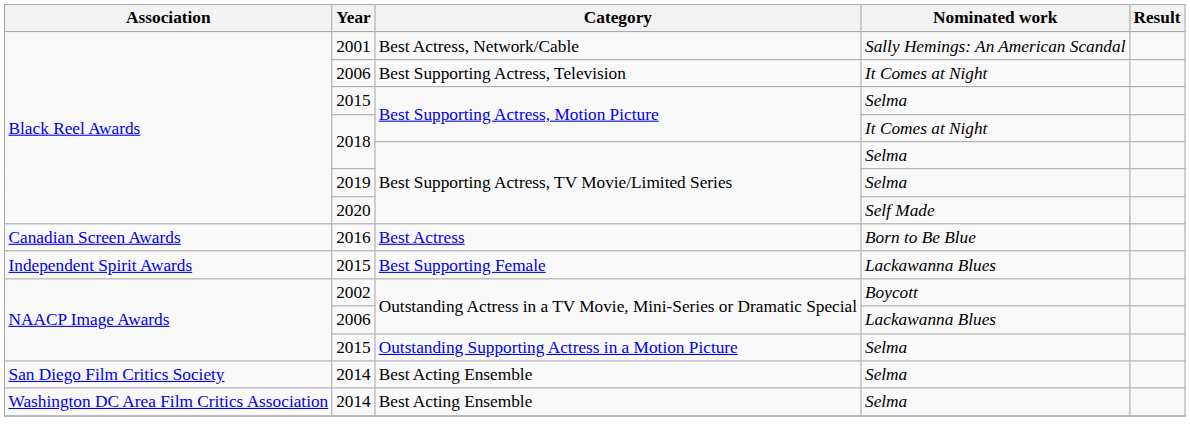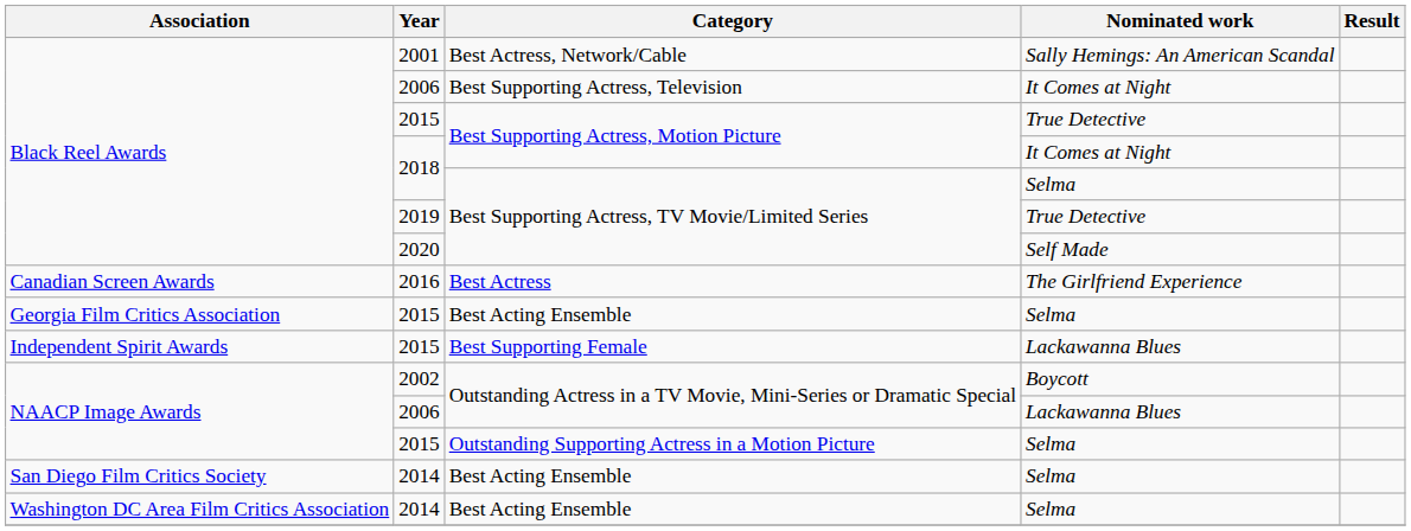 <table class="wikitable sortable plainrowheaders">
 <tr>
 <th>Association</th>
 <th>Year</th>
 <th>Category</th>
 <th>Nominated work</th>
 <th>Result</th>
 </tr>
 <tr>
 <td rowspan="7"><a href='#'>Black Reel Awards</a></td>
 <td>2001</td>
 <td>Best Actress, Network/Cable</td>
 <td><em>Sally Hemings: An American Scandal</em></td>
 <td></td>
 </tr>
 <tr>
 <td>2006</td>
 <td>Best Supporting Actress, Television</td>
 <td><em>It Comes at Night</em></td>
 <td></td>
 </tr>
 <tr>
 <td>2015</td>
 <td rowspan="2"><a href='#'>Best Supporting Actress, Motion Picture</a></td>
-<td><em>Selma</em></td>
+<td><em>True Detective</em></td>
 <td></td>
 </tr>
 <tr>
 <td rowspan="2">2018</td>
 <td><em>It Comes at Night</em></td>
 <td></td>
 </tr>
 <tr>
 <td rowspan="3">Best Supporting Actress, TV Movie/Limited Series</td>
 <td><em>Selma</em></td>
 <td></td>
 </tr>
 <tr>
 <td>2019</td>
-<td><em>Selma</em></td>
+<td><em>True Detective</em></td>
 <td></td>
 </tr>
 <tr>
 <td>2020</td>
 <td><em>Self Made</em></td>
 <td></td>
 </tr>
 <tr>
 <td><a href='#'>Canadian Screen Awards</a></td>
 <td>2016</td>
 <td><a href='#'>Best Actress</a></td>
-<td><em>Born to Be Blue</em></td>
+<td><em>The Girlfriend Experience</em></td>
+<td></td>
+</tr>
+<tr>
+<td><a href='#'>Georgia Film Critics Association</a></td>
+<td>2015</td>
+<td>Best Acting Ensemble</td>
+<td><em>Selma</em></td>
 <td></td>
 </tr>
 <tr>
 <td><a href='#'>Independent Spirit Awards</a></td>
 <td>2015</td>
 <td><a href='#'>Best Supporting Female</a></td>
 <td><em>Lackawanna Blues</em></td>
 <td></td>
 </tr>
 <tr>
 <td rowspan="3"><a href='#'>NAACP Image Awards</a></td>
 <td>2002</td>
 <td rowspan="2">Outstanding Actress in a TV Movie, Mini-Series or Dramatic Special</td>
 <td><em>Boycott</em></td>
 <td></td>
 </tr>
 <tr>
 <td>2006</td>
 <td><em>Lackawanna Blues</em></td>
 <td></td>
 </tr>
 <tr>
 <td>2015</td>
 <td><a href='#'>Outstanding Supporting Actress in a Motion Picture</a></td>
 <td><em>Selma</em></td>
 <td></td>
 </tr>
 <tr>
 <td><a href='#'>San Diego Film Critics Society</a></td>
 <td>2014</td>
 <td>Best Acting Ensemble</td>
 <td><em>Selma</em></td>
 <td></td>
 </tr>
 <tr>
 <td><a href='#'>Washington DC Area Film Critics Association</a></td>
 <td>2014</td>
 <td>Best Acting Ensemble</td>
 <td><em>Selma</em></td>
 <td></td>
 </tr>
 <tr>
 </tr>
 </table>
